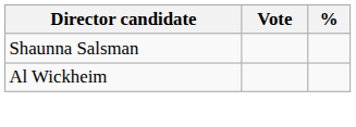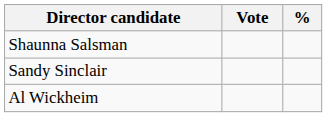 <table class="wikitable">
 <tr>
 <th width="200px">Director candidate</th>
 <th width="50px">Vote</th>
 <th width="30px">%</th>
 </tr>
 <tr>
 <td>Shaunna Salsman</td>
 <td></td>
 <td></td>
 </tr>
 <tr>
+<td>Sandy Sinclair</td>
+<td></td>
+<td></td>
+</tr>
+<tr>
 <td>Al Wickheim</td>
 <td></td>
 <td></td>
 </tr>
 </table>
